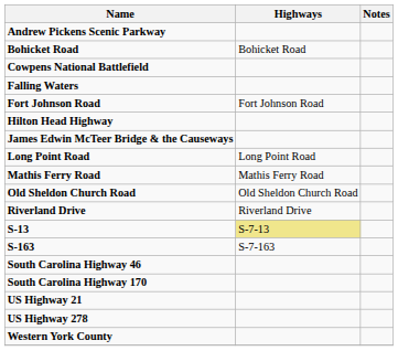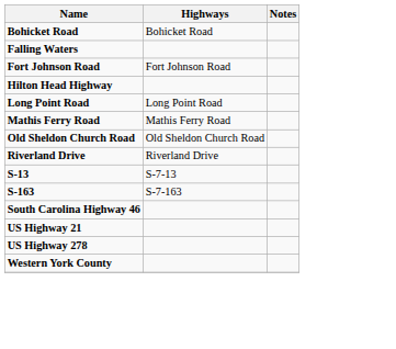 <table class="wikitable sortable">
 <tr>
 <th>Name</th>
 <th>Highways</th>
 <th>Notes</th>
 </tr>
 <tr>
-<td><strong>Andrew Pickens Scenic Parkway</strong></td>
-<td></td>
-<td></td>
-</tr>
-<tr>
 <td><strong>Bohicket Road</strong></td>
 <td>Bohicket Road</td>
-<td></td>
-</tr>
-<tr>
-<td><strong>Cowpens National Battlefield</strong></td>
-<td></td>
 <td></td>
 </tr>
 <tr>
 <td><strong>Falling Waters</strong></td>
 <td></td>
 <td></td>
 </tr>
 <tr>
 <td><strong>Fort Johnson Road</strong></td>
 <td>Fort Johnson Road</td>
 <td></td>
 </tr>
 <tr>
 <td><strong>Hilton Head Highway</strong></td>
-<td></td>
-<td></td>
-</tr>
-<tr>
-<td><strong>James Edwin McTeer Bridge & the Causeways</strong></td>
 <td></td>
 <td></td>
 </tr>
 <tr>
 <td><strong>Long Point Road</strong></td>
 <td>Long Point Road</td>
 <td></td>
 </tr>
 <tr>
 <td><strong>Mathis Ferry Road</strong></td>
 <td>Mathis Ferry Road</td>
 <td></td>
 </tr>
 <tr>
 <td><strong>Old Sheldon Church Road</strong></td>
 <td>Old Sheldon Church Road</td>
 <td></td>
 </tr>
 <tr>
 <td><strong>Riverland Drive</strong></td>
 <td>Riverland Drive</td>
 <td></td>
 </tr>
 <tr>
 <td><strong>S-13</strong></td>
-<td style="background: khaki;">S-7-13</td>
+<td>S-7-13</td>
 <td></td>
 </tr>
 <tr>
 <td><strong>S-163</strong></td>
 <td>S-7-163</td>
 <td></td>
 </tr>
 <tr>
 <td><strong>South Carolina Highway 46</strong></td>
-<td></td>
-<td></td>
-</tr>
-<tr>
-<td><strong>South Carolina Highway 170</strong></td>
 <td></td>
 <td></td>
 </tr>
 <tr>
 <td><strong>US Highway 21</strong></td>
 <td></td>
 <td></td>
 </tr>
 <tr>
 <td><strong>US Highway 278</strong></td>
 <td></td>
 <td></td>
 </tr>
 <tr>
 <td><strong>Western York County</strong></td>
 <td></td>
 <td></td>
 </tr>
 <tr>
 </tr>
 </table>
